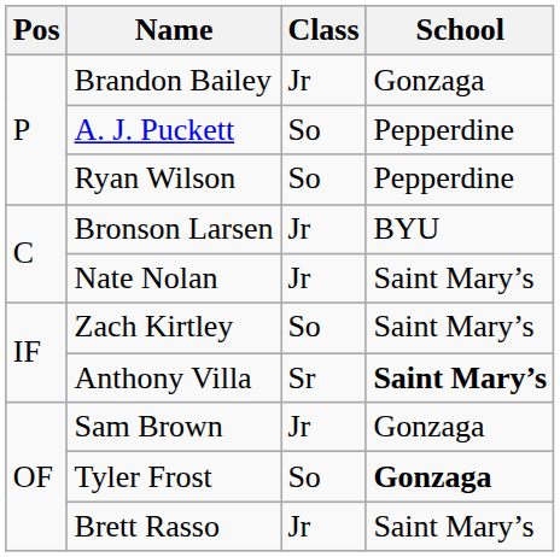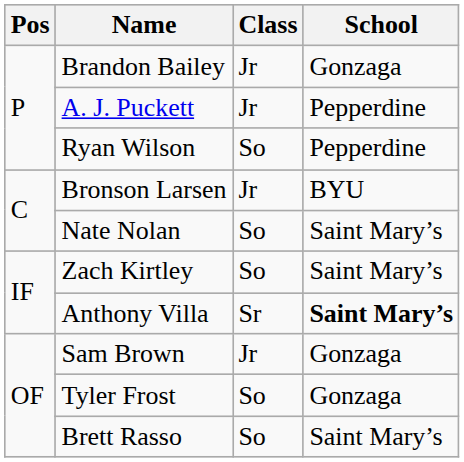 <table class=wikitable>
 <tr>
 <th>Pos</th>
 <th>Name</th>
 <th>Class</th>
 <th>School</th>
 </tr>
 <tr>
 <td rowspan=3>P</td>
 <td>Brandon Bailey</td>
 <td>Jr</td>
 <td>Gonzaga</td>
 </tr>
 <tr>
 <td><a href='#'>A. J. Puckett</a></td>
-<td>So</td>
+<td>Jr</td>
 <td>Pepperdine</td>
 </tr>
 <tr>
 <td>Ryan Wilson</td>
 <td>So</td>
 <td>Pepperdine</td>
 </tr>
 <tr>
 <td rowspan=2>C</td>
 <td>Bronson Larsen</td>
 <td>Jr</td>
 <td>BYU</td>
 </tr>
 <tr>
 <td>Nate Nolan</td>
-<td>Jr</td>
+<td>So</td>
 <td>Saint Mary’s</td>
 </tr>
 <tr>
 <td rowspan=2>IF</td>
 <td>Zach Kirtley</td>
 <td>So</td>
 <td>Saint Mary’s</td>
 </tr>
 <tr>
 <td>Anthony Villa</td>
 <td>Sr</td>
 <td><strong>Saint Mary’s</strong></td>
 </tr>
 <tr>
 <td rowspan=3>OF</td>
 <td>Sam Brown</td>
 <td>Jr</td>
 <td>Gonzaga</td>
 </tr>
 <tr>
 <td>Tyler Frost</td>
 <td>So</td>
-<td><strong>Gonzaga</strong></td>
+<td>Gonzaga</td>
 </tr>
 <tr>
 <td>Brett Rasso</td>
-<td>Jr</td>
+<td>So</td>
 <td>Saint Mary’s</td>
 </tr>
 </table>
